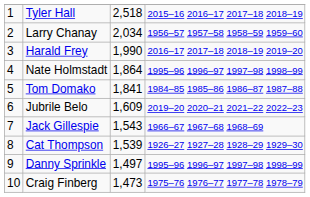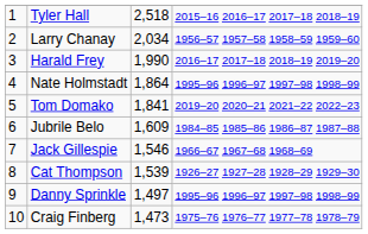 <table class="wikitable">
 <tr>
 </tr>
 <tr>
 <td>1</td>
 <td><a href='#'>Tyler Hall</a></td>
 <td>2,518</td>
 <td style="font-size:80%;"><a href='#'>2015–16</a> <a href='#'>2016–17</a> <a href='#'>2017–18</a> <a href='#'>2018–19</a></td>
 </tr>
 <tr>
 <td>2</td>
 <td>Larry Chanay</td>
 <td>2,034</td>
 <td style="font-size:80%;"><a href='#'>1956–57</a> <a href='#'>1957–58</a> <a href='#'>1958–59</a> <a href='#'>1959–60</a></td>
 </tr>
 <tr>
 <td>3</td>
 <td><a href='#'>Harald Frey</a></td>
 <td>1,990</td>
 <td style="font-size:80%;"><a href='#'>2016–17</a> <a href='#'>2017–18</a> <a href='#'>2018–19</a> <a href='#'>2019–20</a></td>
 </tr>
 <tr>
 <td>4</td>
 <td>Nate Holmstadt</td>
 <td>1,864</td>
 <td style="font-size:80%;"><a href='#'>1995–96</a> <a href='#'>1996–97</a> <a href='#'>1997–98</a> <a href='#'>1998–99</a></td>
 </tr>
 <tr>
 <td>5</td>
 <td><a href='#'>Tom Domako</a></td>
 <td>1,841</td>
-<td style="font-size:80%;"><a href='#'>1984–85</a> <a href='#'>1985–86</a> <a href='#'>1986–87</a> <a href='#'>1987–88</a></td>
+<td style="font-size:80%;"><a href='#'>2019–20</a> <a href='#'>2020–21</a> <a href='#'>2021–22</a> <a href='#'>2022–23</a></td>
 </tr>
 <tr>
 <td>6</td>
 <td>Jubrile Belo</td>
 <td>1,609</td>
-<td style="font-size:80%;"><a href='#'>2019–20</a> <a href='#'>2020–21</a> <a href='#'>2021–22</a> <a href='#'>2022–23</a></td>
+<td style="font-size:80%;"><a href='#'>1984–85</a> <a href='#'>1985–86</a> <a href='#'>1986–87</a> <a href='#'>1987–88</a></td>
 </tr>
 <tr>
 <td>7</td>
 <td><a href='#'>Jack Gillespie</a></td>
-<td>1,543</td>
+<td>1,546</td>
 <td style="font-size:80%;"><a href='#'>1966–67</a> <a href='#'>1967–68</a> <a href='#'>1968–69</a></td>
 </tr>
 <tr>
 <td>8</td>
 <td><a href='#'>Cat Thompson</a></td>
 <td>1,539</td>
 <td style="font-size:80%;"><a href='#'>1926–27</a> <a href='#'>1927–28</a> <a href='#'>1928–29</a> <a href='#'>1929–30</a></td>
 </tr>
 <tr>
 <td>9</td>
 <td><a href='#'>Danny Sprinkle</a></td>
 <td>1,497</td>
 <td style="font-size:80%;"><a href='#'>1995–96</a> <a href='#'>1996–97</a> <a href='#'>1997–98</a> <a href='#'>1998–99</a></td>
 </tr>
 <tr>
 <td>10</td>
 <td>Craig Finberg</td>
 <td>1,473</td>
 <td style="font-size:80%;"><a href='#'>1975–76</a> <a href='#'>1976–77</a> <a href='#'>1977–78</a> <a href='#'>1978–79</a></td>
 </tr>
 </table>
